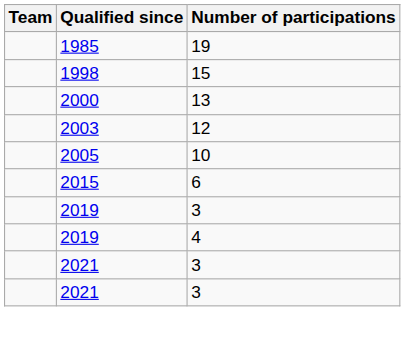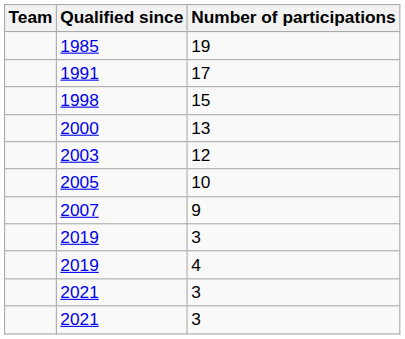 <table class="wikitable">
 <tr>
 <th>Team</th>
 <th>Qualified since</th>
 <th>Number of participations</th>
 </tr>
 <tr>
 <td></td>
 <td><a href='#'>1985</a></td>
 <td>19</td>
+</tr>
+<tr>
+<td></td>
+<td><a href='#'>1991</a></td>
+<td>17</td>
 </tr>
 <tr>
 <td></td>
 <td><a href='#'>1998</a></td>
 <td>15</td>
 </tr>
 <tr>
 <td></td>
 <td><a href='#'>2000</a></td>
 <td>13</td>
 </tr>
 <tr>
 <td></td>
 <td><a href='#'>2003</a></td>
 <td>12</td>
 </tr>
 <tr>
 <td></td>
 <td><a href='#'>2005</a></td>
 <td>10</td>
 </tr>
 <tr>
 <td></td>
-<td><a href='#'>2015</a></td>
-<td>6</td>
+<td><a href='#'>2007</a></td>
+<td>9</td>
 </tr>
 <tr>
 <td></td>
 <td><a href='#'>2019</a></td>
 <td>3</td>
 </tr>
 <tr>
 <td></td>
 <td><a href='#'>2019</a></td>
 <td>4</td>
 </tr>
 <tr>
 <td></td>
 <td><a href='#'>2021</a></td>
 <td>3</td>
 </tr>
 <tr>
 <td></td>
 <td><a href='#'>2021</a></td>
 <td>3</td>
 </tr>
 </table>
